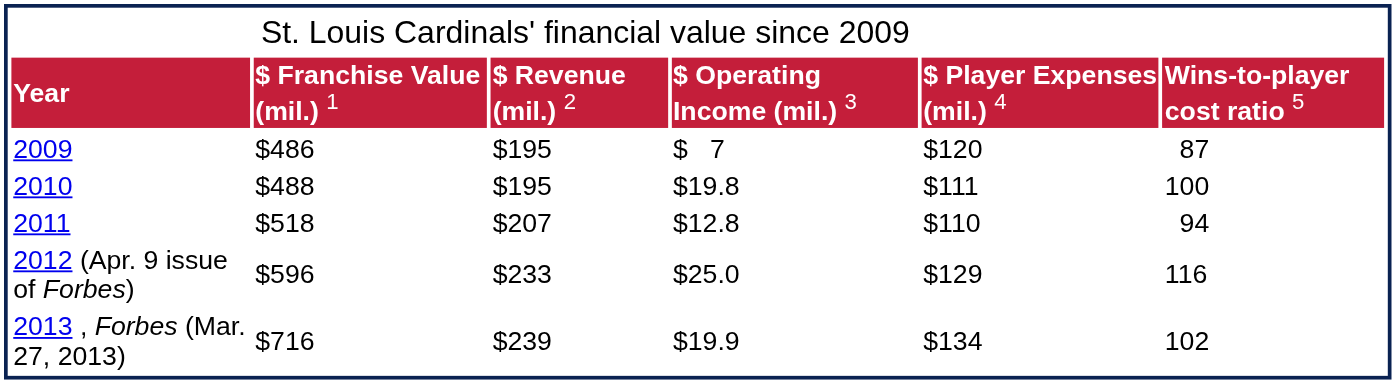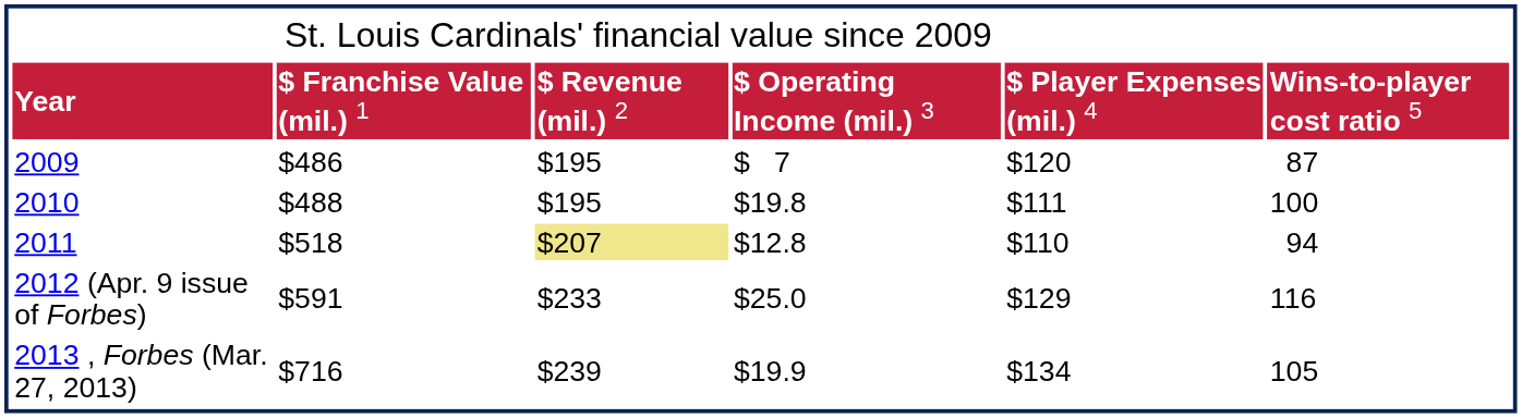 <table cellpadding="1" style="width:750px; font-size:90%; border:2px solid #0a2252;">
 <tr style="text-align:center; font-size:larger;">
 <td colspan=5>St. Louis Cardinals' financial value since 2009</td>
 </tr>
 <tr style="background:#C41E3A;color:white;">
 <td><strong>Year</strong></td>
 <td><strong>$ Franchise Value (mil.)</strong> <sup>1</sup></td>
 <td><strong>$ Revenue (mil.)</strong> <sup>2</sup></td>
 <td><strong>$ Operating Income (mil.)</strong> <sup>3</sup></td>
 <td><strong>$ Player Expenses (mil.)</strong> <sup>4</sup></td>
 <td><strong>Wins-to-player cost ratio</strong> <sup>5</sup><br></td>
 </tr>
 <tr>
 <td><a href='#'>2009</a></td>
 <td>$486</td>
 <td>$195</td>
 <td>$   7</td>
 <td>$120</td>
 <td>  87</td>
 </tr>
 <tr>
 <td><a href='#'>2010</a></td>
 <td>$488</td>
 <td>$195</td>
 <td>$19.8</td>
 <td>$111</td>
 <td>100</td>
 </tr>
 <tr>
 <td><a href='#'>2011</a></td>
 <td>$518</td>
-<td>$207</td>
+<td style="background: khaki;">$207</td>
 <td>$12.8</td>
 <td>$110</td>
 <td>  94</td>
 </tr>
 <tr>
 <td><a href='#'>2012</a>  (Apr. 9 issue of <em>Forbes</em>)</td>
-<td>$596</td>
+<td>$591</td>
 <td>$233</td>
 <td>$25.0</td>
 <td>$129</td>
 <td>116</td>
 </tr>
 <tr>
 <td><a href='#'>2013</a> , <em>Forbes</em> (Mar. 27, 2013)</td>
 <td>$716</td>
 <td>$239</td>
 <td>$19.9</td>
 <td>$134</td>
-<td>102</td>
+<td>105</td>
 </tr>
 </table>
